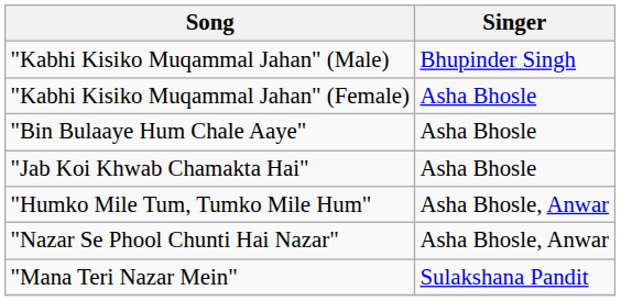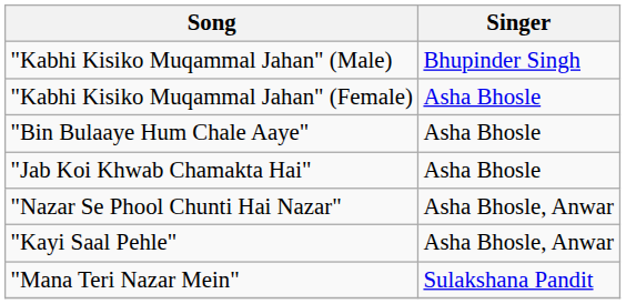 <table class="wikitable">
 <tr>
 <th>Song</th>
 <th>Singer</th>
 </tr>
 <tr>
 <td>"Kabhi Kisiko Muqammal Jahan" (Male)</td>
 <td><a href='#'>Bhupinder Singh</a></td>
 </tr>
 <tr>
 <td>"Kabhi Kisiko Muqammal Jahan" (Female)</td>
 <td><a href='#'>Asha Bhosle</a></td>
 </tr>
 <tr>
 <td>"Bin Bulaaye Hum Chale Aaye"</td>
 <td>Asha Bhosle</td>
 </tr>
 <tr>
 <td>"Jab Koi Khwab Chamakta Hai"</td>
 <td>Asha Bhosle</td>
 </tr>
 <tr>
-<td>"Humko Mile Tum, Tumko Mile Hum"</td>
-<td>Asha Bhosle, <a href='#'>Anwar</a></td>
+<td>"Nazar Se Phool Chunti Hai Nazar"</td>
+<td>Asha Bhosle, Anwar</td>
 </tr>
 <tr>
-<td>"Nazar Se Phool Chunti Hai Nazar"</td>
+<td>"Kayi Saal Pehle"</td>
 <td>Asha Bhosle, Anwar</td>
 </tr>
 <tr>
 <td>"Mana Teri Nazar Mein"</td>
 <td><a href='#'>Sulakshana Pandit</a></td>
 </tr>
 <tr>
 </tr>
 </table>
